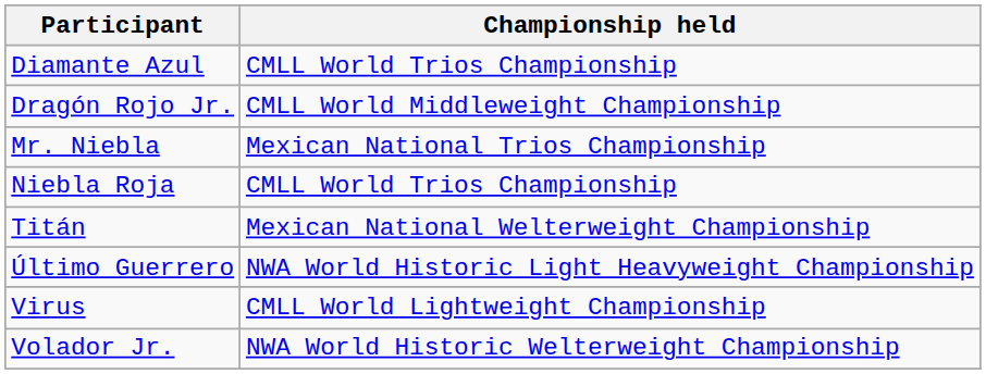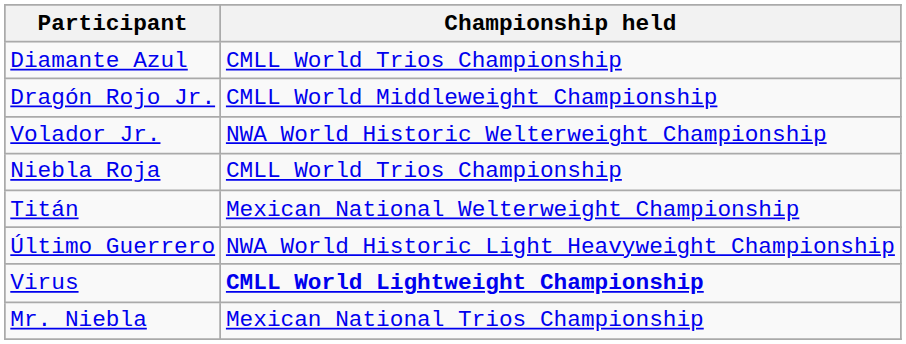 <table class="wikitable sortable">
 <tr>
 <th>Participant</th>
 <th>Championship held</th>
 </tr>
 <tr>
 <td><a href='#'>Diamante Azul</a></td>
 <td><a href='#'>CMLL World Trios Championship</a></td>
 </tr>
 <tr>
 <td><a href='#'>Dragón Rojo Jr.</a></td>
 <td><a href='#'>CMLL World Middleweight Championship</a></td>
 </tr>
 <tr>
-<td><a href='#'>Mr. Niebla</a></td>
-<td><a href='#'>Mexican National Trios Championship</a></td>
+<td><a href='#'>Volador Jr.</a></td>
+<td><a href='#'>NWA World Historic Welterweight Championship</a></td>
 </tr>
 <tr>
 <td><a href='#'>Niebla Roja</a></td>
 <td><a href='#'>CMLL World Trios Championship</a></td>
 </tr>
 <tr>
 <td><a href='#'>Titán</a></td>
 <td><a href='#'>Mexican National Welterweight Championship</a></td>
 </tr>
 <tr>
 <td><a href='#'>Último Guerrero</a></td>
 <td><a href='#'>NWA World Historic Light Heavyweight Championship</a></td>
 </tr>
 <tr>
 <td><a href='#'>Virus</a></td>
-<td><a href='#'>CMLL World Lightweight Championship</a></td>
+<td><strong><a href='#'>CMLL World Lightweight Championship</a></strong></td>
 </tr>
 <tr>
-<td><a href='#'>Volador Jr.</a></td>
-<td><a href='#'>NWA World Historic Welterweight Championship</a></td>
+<td><a href='#'>Mr. Niebla</a></td>
+<td><a href='#'>Mexican National Trios Championship</a></td>
 </tr>
 </table>
